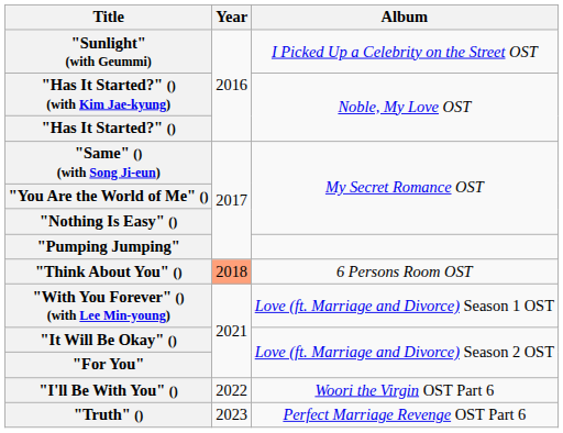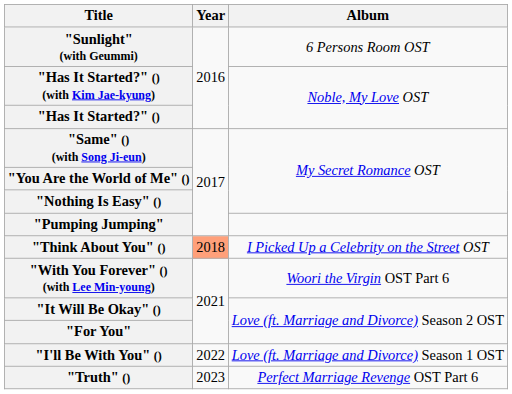 <table class="wikitable plainrowheaders" style="text-align:center;">
 <tr>
 <th>Title</th>
 <th>Year</th>
 <th>Album</th>
 </tr>
 <tr>
 <th scope=row>"Sunlight" <br><small>(with Geummi)</small></th>
 <td rowspan=3>2016</td>
-<td><em><a href='#'>I Picked Up a Celebrity on the Street</a> OST</em></td>
+<td><em>6 Persons Room OST</em></td>
 </tr>
 <tr>
 <th scope=row>"Has It Started?" <small>()</small> <br><small>(with <a href='#'>Kim Jae-kyung</a>)</small></th>
 <td rowspan=2><em><a href='#'>Noble, My Love</a> OST</em></td>
 </tr>
 <tr>
 <th scope=row>"Has It Started?" <small>()</small></th>
 </tr>
 <tr>
 <th scope=row>"Same" <small>()</small> <br><small>(with <a href='#'>Song Ji-eun</a>)</small></th>
 <td rowspan="4">2017</td>
 <td rowspan=3><em><a href='#'>My Secret Romance</a> OST</em></td>
 </tr>
 <tr>
 <th scope=row>"You Are the World of Me" <small>()</small></th>
 </tr>
 <tr>
 <th scope=row>"Nothing Is Easy" <small>()</small></th>
 </tr>
 <tr>
 <th scope=row>"Pumping Jumping"</th>
 <td></td>
 </tr>
 <tr>
 <th scope=row>"Think About You" <small>()</small></th>
 <td style="background: lightsalmon;">2018</td>
-<td><em>6 Persons Room OST</em></td>
+<td><em><a href='#'>I Picked Up a Celebrity on the Street</a> OST</em></td>
 </tr>
 <tr>
 <th scope=row>"With You Forever" <small>()</small><br><small>(with <a href='#'>Lee Min-young</a>)</small></th>
 <td rowspan="3">2021</td>
-<td rowspan=1><em><a href='#'>Love (ft. Marriage and Divorce)</a></em> Season 1 OST</td>
+<td><em><a href='#'>Woori the Virgin</a></em> OST Part 6</td>
 </tr>
 <tr>
 <th scope=row>"It Will Be Okay" <small>()</small></th>
 <td rowspan=2><em><a href='#'>Love (ft. Marriage and Divorce)</a></em> Season 2 OST</td>
 </tr>
 <tr>
 <th scope=row>"For You"</th>
 </tr>
 <tr>
 <th scope="row">"I'll Be With You" <small>()</small></th>
 <td>2022</td>
-<td><em><a href='#'>Woori the Virgin</a></em> OST Part 6</td>
+<td rowspan=1><em><a href='#'>Love (ft. Marriage and Divorce)</a></em> Season 1 OST</td>
 </tr>
 <tr>
 <th scope=row>"Truth" <small>()</small></th>
 <td>2023</td>
 <td><em><a href='#'>Perfect Marriage Revenge</a></em> OST Part 6</td>
 </tr>
 </table>
